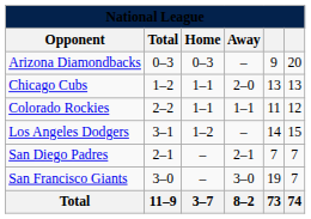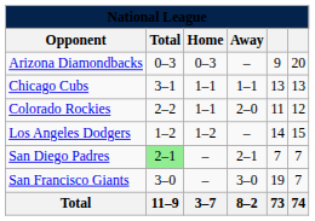 <table class="wikitable" style="font-size:85%; text-align:center;">
 <tr>
 <td colspan="7" style="text-align:center; background:#03224C;"><span><strong>National League</strong></span></td>
 </tr>
 <tr>
 <th>Opponent</th>
 <th>Total</th>
 <th>Home</th>
 <th>Away</th>
 <th></th>
 <th></th>
 </tr>
 <tr>
 <td style="text-align:left;"><a href='#'>Arizona Diamondbacks</a></td>
 <td>0–3</td>
 <td>0–3</td>
 <td>–</td>
 <td>9</td>
 <td>20</td>
 </tr>
 <tr>
 <td style="text-align:left;"><a href='#'>Chicago Cubs</a></td>
-<td>1–2</td>
+<td>3–1</td>
 <td>1–1</td>
-<td>2–0</td>
+<td>1–1</td>
 <td>13</td>
 <td>13</td>
 </tr>
 <tr>
 <td style="text-align:left;"><a href='#'>Colorado Rockies</a></td>
 <td>2–2</td>
 <td>1–1</td>
-<td>1–1</td>
+<td>2–0</td>
 <td>11</td>
 <td>12</td>
 </tr>
 <tr>
 <td style="text-align:left;"><a href='#'>Los Angeles Dodgers</a></td>
-<td>3–1</td>
+<td>1–2</td>
 <td>1–2</td>
 <td>–</td>
 <td>14</td>
 <td>15</td>
 </tr>
 <tr>
 <td style="text-align:left;"><a href='#'>San Diego Padres</a></td>
-<td>2–1</td>
+<td style="background: lightgreen;">2–1</td>
 <td>–</td>
 <td>2–1</td>
 <td>7</td>
 <td>7</td>
 </tr>
 <tr>
 <td style="text-align:left;"><a href='#'>San Francisco Giants</a></td>
 <td>3–0</td>
 <td>–</td>
 <td>3–0</td>
 <td>19</td>
 <td>7</td>
 </tr>
 <tr>
 <th>Total</th>
 <th>11–9</th>
 <th>3–7</th>
 <th>8–2</th>
 <th>73</th>
 <th>74</th>
 </tr>
 </table>
